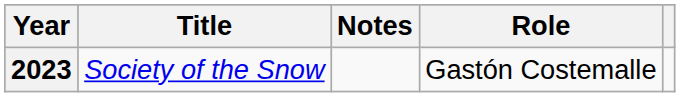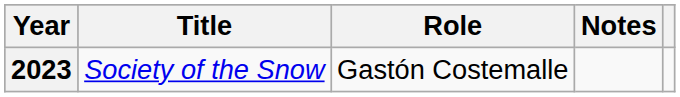 <table class="wikitable plainrowheaders sortable">
 <tr>
 <th scope="col">Year</th>
 <th scope="col">Title</th>
+<th scope="col" class="unsortable">Role</th>
 <th scope="col" class="unsortable">Notes</th>
-<th scope="col" class="unsortable">Role</th>
 <th scope="col" class="unsortable"></th>
 </tr>
 <tr>
 <th scope="row">2023</th>
 <td><em><a href='#'>Society of the Snow</a></em></td>
+<td>Gastón Costemalle</td>
 <td></td>
-<td>Gastón Costemalle</td>
 <td></td>
 </tr>
 </table>
